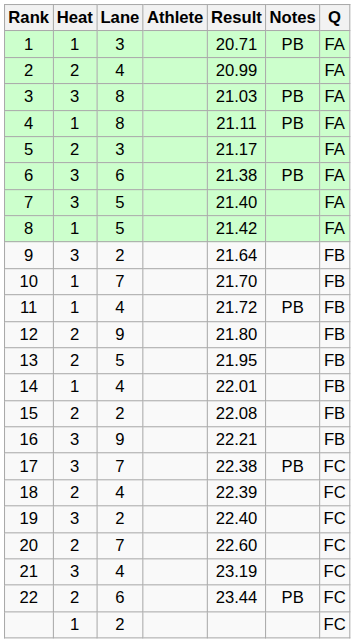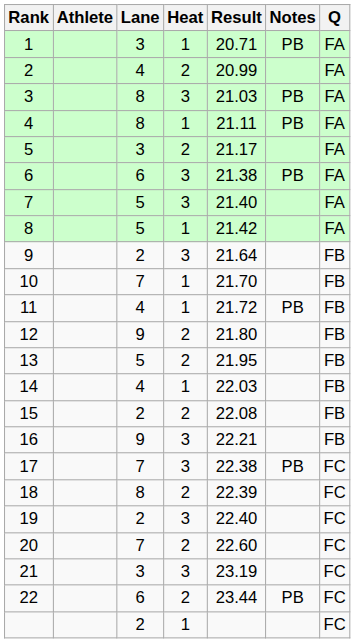 <table class="wikitable sortable" style="text-align:center">
 <tr>
 <th>Rank</th>
+<th>Athlete</th>
+<th>Lane</th>
 <th>Heat</th>
-<th>Lane</th>
-<th>Athlete</th>
 <th>Result</th>
 <th>Notes</th>
 <th>Q</th>
 </tr>
 <tr bgcolor=ccffcc>
 <td>1</td>
+<td align=left></td>
+<td>3</td>
 <td>1</td>
-<td>3</td>
-<td align=left></td>
 <td>20.71</td>
 <td>PB</td>
 <td>FA</td>
 </tr>
 <tr bgcolor=ccffcc>
 <td>2</td>
+<td align=left></td>
+<td>4</td>
 <td>2</td>
-<td>4</td>
-<td align=left></td>
 <td>20.99</td>
 <td></td>
 <td>FA</td>
 </tr>
 <tr bgcolor=ccffcc>
 <td>3</td>
+<td align=left></td>
+<td>8</td>
 <td>3</td>
-<td>8</td>
-<td align=left></td>
 <td>21.03</td>
 <td>PB</td>
 <td>FA</td>
 </tr>
 <tr bgcolor=ccffcc>
 <td>4</td>
+<td align=left></td>
+<td>8</td>
 <td>1</td>
-<td>8</td>
-<td align=left></td>
 <td>21.11</td>
 <td>PB</td>
 <td>FA</td>
 </tr>
 <tr bgcolor=ccffcc>
 <td>5</td>
+<td align=left></td>
+<td>3</td>
 <td>2</td>
-<td>3</td>
-<td align=left></td>
 <td>21.17</td>
 <td></td>
 <td>FA</td>
 </tr>
 <tr bgcolor=ccffcc>
 <td>6</td>
+<td align=left></td>
+<td>6</td>
 <td>3</td>
-<td>6</td>
-<td align=left></td>
 <td>21.38</td>
 <td>PB</td>
 <td>FA</td>
 </tr>
 <tr bgcolor=ccffcc>
 <td>7</td>
+<td align=left></td>
+<td>5</td>
 <td>3</td>
-<td>5</td>
-<td align=left></td>
 <td>21.40</td>
 <td></td>
 <td>FA</td>
 </tr>
 <tr bgcolor=ccffcc>
 <td>8</td>
+<td align=left></td>
+<td>5</td>
 <td>1</td>
-<td>5</td>
-<td align=left></td>
 <td>21.42</td>
 <td></td>
 <td>FA</td>
 </tr>
 <tr>
 <td>9</td>
+<td align=left></td>
+<td>2</td>
 <td>3</td>
-<td>2</td>
-<td align=left></td>
 <td>21.64</td>
 <td></td>
 <td>FB</td>
 </tr>
 <tr>
 <td>10</td>
+<td align=left></td>
+<td>7</td>
 <td>1</td>
-<td>7</td>
-<td align=left></td>
 <td>21.70</td>
 <td></td>
 <td>FB</td>
 </tr>
 <tr>
 <td>11</td>
+<td align=left></td>
+<td>4</td>
 <td>1</td>
-<td>4</td>
-<td align=left></td>
 <td>21.72</td>
 <td>PB</td>
 <td>FB</td>
 </tr>
 <tr>
 <td>12</td>
+<td align=left></td>
+<td>9</td>
 <td>2</td>
-<td>9</td>
-<td align=left></td>
 <td>21.80</td>
 <td></td>
 <td>FB</td>
 </tr>
 <tr>
 <td>13</td>
+<td align=left></td>
+<td>5</td>
 <td>2</td>
-<td>5</td>
-<td align=left></td>
 <td>21.95</td>
 <td></td>
 <td>FB</td>
 </tr>
 <tr>
 <td>14</td>
+<td align=left></td>
+<td>4</td>
 <td>1</td>
-<td>4</td>
-<td align=left></td>
-<td>22.01</td>
+<td>22.03</td>
 <td></td>
 <td>FB</td>
 </tr>
 <tr>
 <td>15</td>
+<td align=left></td>
 <td>2</td>
 <td>2</td>
-<td align=left></td>
 <td>22.08</td>
 <td></td>
 <td>FB</td>
 </tr>
 <tr>
 <td>16</td>
+<td align=left></td>
+<td>9</td>
 <td>3</td>
-<td>9</td>
-<td align=left></td>
 <td>22.21</td>
 <td></td>
 <td>FB</td>
 </tr>
 <tr>
 <td>17</td>
+<td align=left></td>
+<td>7</td>
 <td>3</td>
-<td>7</td>
-<td align=left></td>
 <td>22.38</td>
 <td>PB</td>
 <td>FC</td>
 </tr>
 <tr>
 <td>18</td>
+<td align=left></td>
+<td>8</td>
 <td>2</td>
-<td>4</td>
-<td align=left></td>
 <td>22.39</td>
 <td></td>
 <td>FC</td>
 </tr>
 <tr>
 <td>19</td>
+<td align=left></td>
+<td>2</td>
 <td>3</td>
-<td>2</td>
-<td align=left></td>
 <td>22.40</td>
 <td></td>
 <td>FC</td>
 </tr>
 <tr>
 <td>20</td>
+<td align=left></td>
+<td>7</td>
 <td>2</td>
-<td>7</td>
-<td align=left></td>
 <td>22.60</td>
 <td></td>
 <td>FC</td>
 </tr>
 <tr>
 <td>21</td>
+<td align=left></td>
 <td>3</td>
-<td>4</td>
-<td align=left></td>
+<td>3</td>
 <td>23.19</td>
 <td></td>
 <td>FC</td>
 </tr>
 <tr>
 <td>22</td>
+<td align=left></td>
+<td>6</td>
 <td>2</td>
-<td>6</td>
-<td align=left></td>
 <td>23.44</td>
 <td>PB</td>
 <td>FC</td>
 </tr>
 <tr>
 <td></td>
+<td align=left></td>
+<td>2</td>
 <td>1</td>
-<td>2</td>
-<td align=left></td>
 <td></td>
 <td></td>
 <td>FC</td>
 </tr>
 </table>
